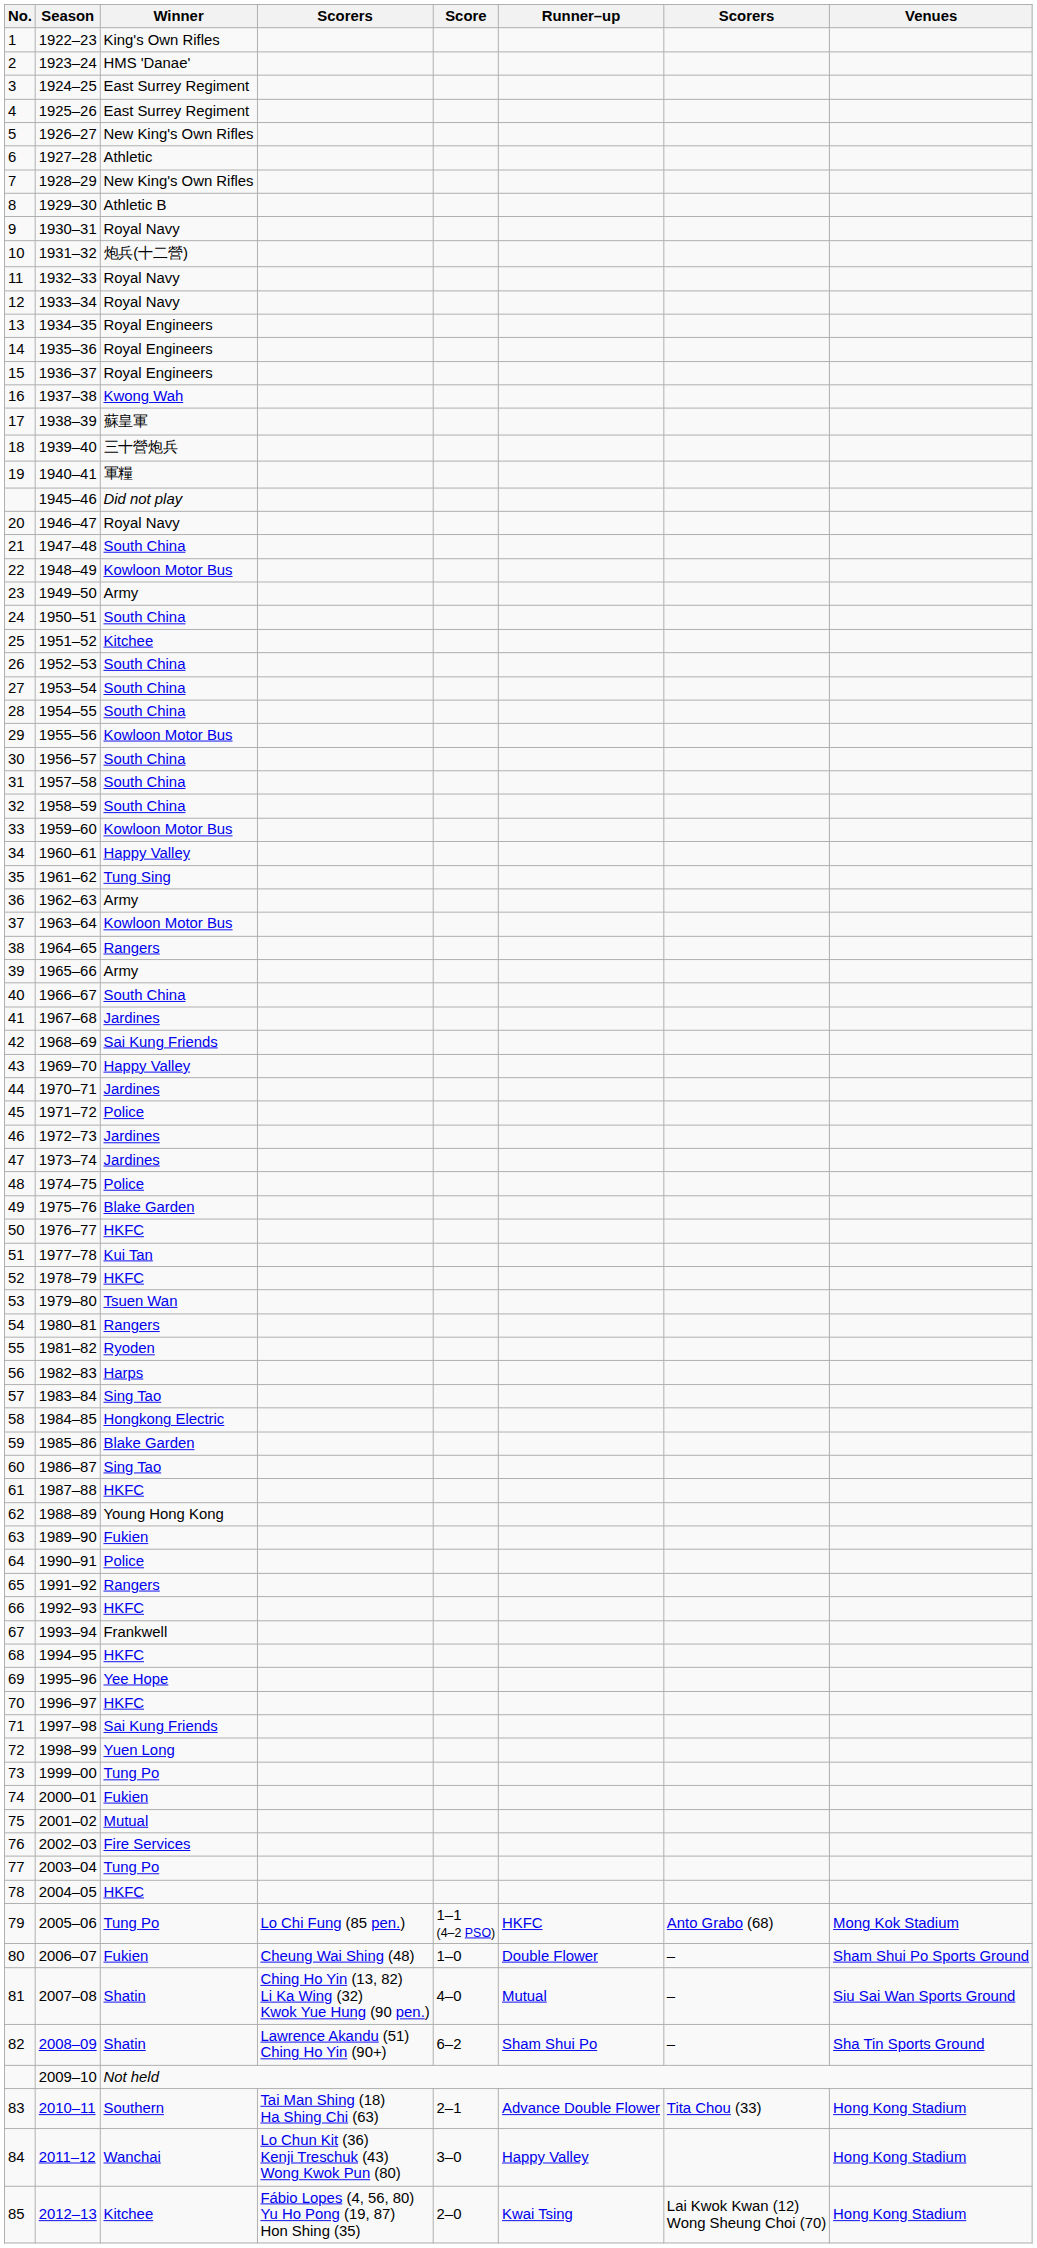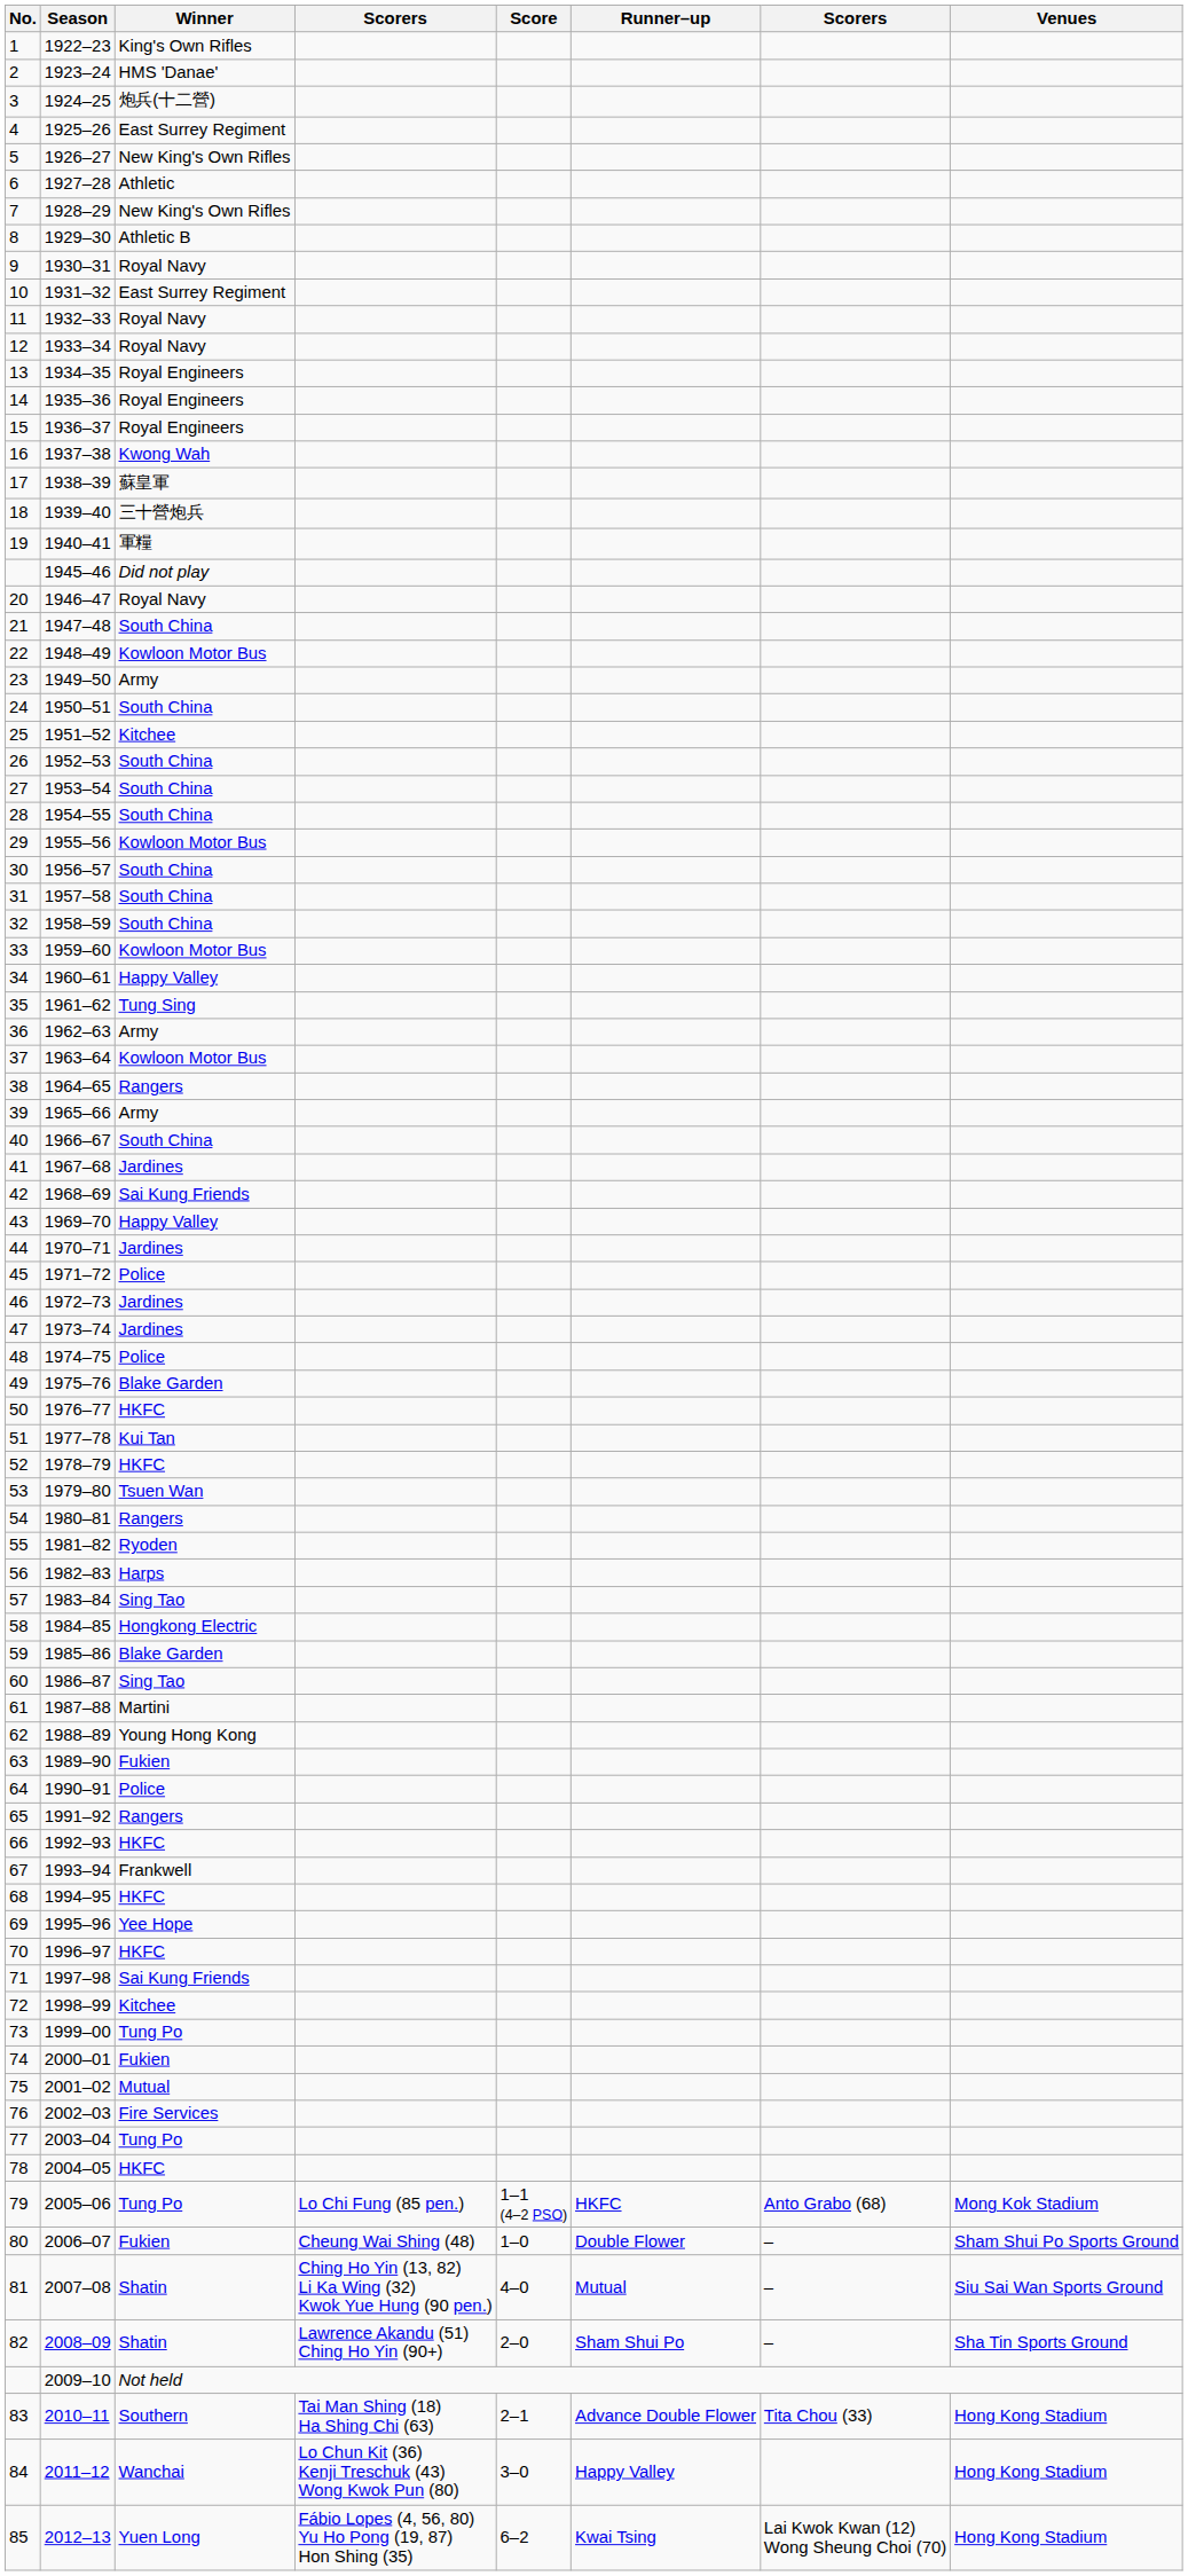 <table class="wikitable">
 <tr>
 <th>No.</th>
 <th>Season</th>
 <th>Winner</th>
 <th>Scorers</th>
 <th>Score</th>
 <th>Runner–up</th>
 <th>Scorers</th>
 <th>Venues</th>
 </tr>
 <tr>
 <td>1</td>
 <td>1922–23</td>
 <td>King's Own Rifles</td>
 <td></td>
 <td></td>
 <td></td>
 <td></td>
 <td></td>
 </tr>
 <tr>
 <td>2</td>
 <td>1923–24</td>
 <td>HMS 'Danae'</td>
 <td></td>
 <td></td>
 <td></td>
 <td></td>
 <td></td>
 </tr>
 <tr>
 <td>3</td>
 <td>1924–25</td>
-<td>East Surrey Regiment</td>
+<td>炮兵(十二營)</td>
 <td></td>
 <td></td>
 <td></td>
 <td></td>
 <td></td>
 </tr>
 <tr>
 <td>4</td>
 <td>1925–26</td>
 <td>East Surrey Regiment</td>
 <td></td>
 <td></td>
 <td></td>
 <td></td>
 <td></td>
 </tr>
 <tr>
 <td>5</td>
 <td>1926–27</td>
 <td>New King's Own Rifles</td>
 <td></td>
 <td></td>
 <td></td>
 <td></td>
 <td></td>
 </tr>
 <tr>
 <td>6</td>
 <td>1927–28</td>
 <td>Athletic</td>
 <td></td>
 <td></td>
 <td></td>
 <td></td>
 <td></td>
 </tr>
 <tr>
 <td>7</td>
 <td>1928–29</td>
 <td>New King's Own Rifles</td>
 <td></td>
 <td></td>
 <td></td>
 <td></td>
 <td></td>
 </tr>
 <tr>
 <td>8</td>
 <td>1929–30</td>
 <td>Athletic B</td>
 <td></td>
 <td></td>
 <td></td>
 <td></td>
 <td></td>
 </tr>
 <tr>
 <td>9</td>
 <td>1930–31</td>
 <td>Royal Navy</td>
 <td></td>
 <td></td>
 <td></td>
 <td></td>
 <td></td>
 </tr>
 <tr>
 <td>10</td>
 <td>1931–32</td>
-<td>炮兵(十二營)</td>
+<td>East Surrey Regiment</td>
 <td></td>
 <td></td>
 <td></td>
 <td></td>
 <td></td>
 </tr>
 <tr>
 <td>11</td>
 <td>1932–33</td>
 <td>Royal Navy</td>
 <td></td>
 <td></td>
 <td></td>
 <td></td>
 <td></td>
 </tr>
 <tr>
 <td>12</td>
 <td>1933–34</td>
 <td>Royal Navy</td>
 <td></td>
 <td></td>
 <td></td>
 <td></td>
 <td></td>
 </tr>
 <tr>
 <td>13</td>
 <td>1934–35</td>
 <td>Royal Engineers</td>
 <td></td>
 <td></td>
 <td></td>
 <td></td>
 <td></td>
 </tr>
 <tr>
 <td>14</td>
 <td>1935–36</td>
 <td>Royal Engineers</td>
 <td></td>
 <td></td>
 <td></td>
 <td></td>
 <td></td>
 </tr>
 <tr>
 <td>15</td>
 <td>1936–37</td>
 <td>Royal Engineers</td>
 <td></td>
 <td></td>
 <td></td>
 <td></td>
 <td></td>
 </tr>
 <tr>
 <td>16</td>
 <td>1937–38</td>
 <td><a href='#'>Kwong Wah</a></td>
 <td></td>
 <td></td>
 <td></td>
 <td></td>
 <td></td>
 </tr>
 <tr>
 <td>17</td>
 <td>1938–39</td>
 <td>蘇皇軍</td>
 <td></td>
 <td></td>
 <td></td>
 <td></td>
 <td></td>
 </tr>
 <tr>
 <td>18</td>
 <td>1939–40</td>
 <td>三十營炮兵</td>
 <td></td>
 <td></td>
 <td></td>
 <td></td>
 <td></td>
 </tr>
 <tr>
 <td>19</td>
 <td>1940–41</td>
 <td>軍糧</td>
 <td></td>
 <td></td>
 <td></td>
 <td></td>
 <td></td>
 </tr>
 <tr>
 <td></td>
 <td>1945–46</td>
 <td><em>Did not play</em></td>
 <td></td>
 <td></td>
 <td></td>
 <td></td>
 <td></td>
 </tr>
 <tr>
 <td>20</td>
 <td>1946–47</td>
 <td>Royal Navy</td>
 <td></td>
 <td></td>
 <td></td>
 <td></td>
 <td></td>
 </tr>
 <tr>
 <td>21</td>
 <td>1947–48</td>
 <td><a href='#'>South China</a></td>
 <td></td>
 <td></td>
 <td></td>
 <td></td>
 <td></td>
 </tr>
 <tr>
 <td>22</td>
 <td>1948–49</td>
 <td><a href='#'>Kowloon Motor Bus</a></td>
 <td></td>
 <td></td>
 <td></td>
 <td></td>
 <td></td>
 </tr>
 <tr>
 <td>23</td>
 <td>1949–50</td>
 <td>Army</td>
 <td></td>
 <td></td>
 <td></td>
 <td></td>
 <td></td>
 </tr>
 <tr>
 <td>24</td>
 <td>1950–51</td>
 <td><a href='#'>South China</a></td>
 <td></td>
 <td></td>
 <td></td>
 <td></td>
 <td></td>
 </tr>
 <tr>
 <td>25</td>
 <td>1951–52</td>
 <td><a href='#'>Kitchee</a></td>
 <td></td>
 <td></td>
 <td></td>
 <td></td>
 <td></td>
 </tr>
 <tr>
 <td>26</td>
 <td>1952–53</td>
 <td><a href='#'>South China</a></td>
 <td></td>
 <td></td>
 <td></td>
 <td></td>
 <td></td>
 </tr>
 <tr>
 <td>27</td>
 <td>1953–54</td>
 <td><a href='#'>South China</a></td>
 <td></td>
 <td></td>
 <td></td>
 <td></td>
 <td></td>
 </tr>
 <tr>
 <td>28</td>
 <td>1954–55</td>
 <td><a href='#'>South China</a></td>
 <td></td>
 <td></td>
 <td></td>
 <td></td>
 <td></td>
 </tr>
 <tr>
 <td>29</td>
 <td>1955–56</td>
 <td><a href='#'>Kowloon Motor Bus</a></td>
 <td></td>
 <td></td>
 <td></td>
 <td></td>
 <td></td>
 </tr>
 <tr>
 <td>30</td>
 <td>1956–57</td>
 <td><a href='#'>South China</a></td>
 <td></td>
 <td></td>
 <td></td>
 <td></td>
 <td></td>
 </tr>
 <tr>
 <td>31</td>
 <td>1957–58</td>
 <td><a href='#'>South China</a></td>
 <td></td>
 <td></td>
 <td></td>
 <td></td>
 <td></td>
 </tr>
 <tr>
 <td>32</td>
 <td>1958–59</td>
 <td><a href='#'>South China</a></td>
 <td></td>
 <td></td>
 <td></td>
 <td></td>
 <td></td>
 </tr>
 <tr>
 <td>33</td>
 <td>1959–60</td>
 <td><a href='#'>Kowloon Motor Bus</a></td>
 <td></td>
 <td></td>
 <td></td>
 <td></td>
 <td></td>
 </tr>
 <tr>
 <td>34</td>
 <td>1960–61</td>
 <td><a href='#'>Happy Valley</a></td>
 <td></td>
 <td></td>
 <td></td>
 <td></td>
 <td></td>
 </tr>
 <tr>
 <td>35</td>
 <td>1961–62</td>
 <td><a href='#'>Tung Sing</a></td>
 <td></td>
 <td></td>
 <td></td>
 <td></td>
 <td></td>
 </tr>
 <tr>
 <td>36</td>
 <td>1962–63</td>
 <td>Army</td>
 <td></td>
 <td></td>
 <td></td>
 <td></td>
 <td></td>
 </tr>
 <tr>
 <td>37</td>
 <td>1963–64</td>
 <td><a href='#'>Kowloon Motor Bus</a></td>
 <td></td>
 <td></td>
 <td></td>
 <td></td>
 <td></td>
 </tr>
 <tr>
 <td>38</td>
 <td>1964–65</td>
 <td><a href='#'>Rangers</a></td>
 <td></td>
 <td></td>
 <td></td>
 <td></td>
 <td></td>
 </tr>
 <tr>
 <td>39</td>
 <td>1965–66</td>
 <td>Army</td>
 <td></td>
 <td></td>
 <td></td>
 <td></td>
 <td></td>
 </tr>
 <tr>
 <td>40</td>
 <td>1966–67</td>
 <td><a href='#'>South China</a></td>
 <td></td>
 <td></td>
 <td></td>
 <td></td>
 <td></td>
 </tr>
 <tr>
 <td>41</td>
 <td>1967–68</td>
 <td><a href='#'>Jardines</a></td>
 <td></td>
 <td></td>
 <td></td>
 <td></td>
 <td></td>
 </tr>
 <tr>
 <td>42</td>
 <td>1968–69</td>
 <td><a href='#'>Sai Kung Friends</a></td>
 <td></td>
 <td></td>
 <td></td>
 <td></td>
 <td></td>
 </tr>
 <tr>
 <td>43</td>
 <td>1969–70</td>
 <td><a href='#'>Happy Valley</a></td>
 <td></td>
 <td></td>
 <td></td>
 <td></td>
 <td></td>
 </tr>
 <tr>
 <td>44</td>
 <td>1970–71</td>
 <td><a href='#'>Jardines</a></td>
 <td></td>
 <td></td>
 <td></td>
 <td></td>
 <td></td>
 </tr>
 <tr>
 <td>45</td>
 <td>1971–72</td>
 <td><a href='#'>Police</a></td>
 <td></td>
 <td></td>
 <td></td>
 <td></td>
 <td></td>
 </tr>
 <tr>
 <td>46</td>
 <td>1972–73</td>
 <td><a href='#'>Jardines</a></td>
 <td></td>
 <td></td>
 <td></td>
 <td></td>
 <td></td>
 </tr>
 <tr>
 <td>47</td>
 <td>1973–74</td>
 <td><a href='#'>Jardines</a></td>
 <td></td>
 <td></td>
 <td></td>
 <td></td>
 <td></td>
 </tr>
 <tr>
 <td>48</td>
 <td>1974–75</td>
 <td><a href='#'>Police</a></td>
 <td></td>
 <td></td>
 <td></td>
 <td></td>
 <td></td>
 </tr>
 <tr>
 <td>49</td>
 <td>1975–76</td>
 <td><a href='#'>Blake Garden</a></td>
 <td></td>
 <td></td>
 <td></td>
 <td></td>
 <td></td>
 </tr>
 <tr>
 <td>50</td>
 <td>1976–77</td>
 <td><a href='#'>HKFC</a></td>
 <td></td>
 <td></td>
 <td></td>
 <td></td>
 <td></td>
 </tr>
 <tr>
 <td>51</td>
 <td>1977–78</td>
 <td><a href='#'>Kui Tan</a></td>
 <td></td>
 <td></td>
 <td></td>
 <td></td>
 <td></td>
 </tr>
 <tr>
 <td>52</td>
 <td>1978–79</td>
 <td><a href='#'>HKFC</a></td>
 <td></td>
 <td></td>
 <td></td>
 <td></td>
 <td></td>
 </tr>
 <tr>
 <td>53</td>
 <td>1979–80</td>
 <td><a href='#'>Tsuen Wan</a></td>
 <td></td>
 <td></td>
 <td></td>
 <td></td>
 <td></td>
 </tr>
 <tr>
 <td>54</td>
 <td>1980–81</td>
 <td><a href='#'>Rangers</a></td>
 <td></td>
 <td></td>
 <td></td>
 <td></td>
 <td></td>
 </tr>
 <tr>
 <td>55</td>
 <td>1981–82</td>
 <td><a href='#'>Ryoden</a></td>
 <td></td>
 <td></td>
 <td></td>
 <td></td>
 <td></td>
 </tr>
 <tr>
 <td>56</td>
 <td>1982–83</td>
 <td><a href='#'>Harps</a></td>
 <td></td>
 <td></td>
 <td></td>
 <td></td>
 <td></td>
 </tr>
 <tr>
 <td>57</td>
 <td>1983–84</td>
 <td><a href='#'>Sing Tao</a></td>
 <td></td>
 <td></td>
 <td></td>
 <td></td>
 <td></td>
 </tr>
 <tr>
 <td>58</td>
 <td>1984–85</td>
 <td><a href='#'>Hongkong Electric</a></td>
 <td></td>
 <td></td>
 <td></td>
 <td></td>
 <td></td>
 </tr>
 <tr>
 <td>59</td>
 <td>1985–86</td>
 <td><a href='#'>Blake Garden</a></td>
 <td></td>
 <td></td>
 <td></td>
 <td></td>
 <td></td>
 </tr>
 <tr>
 <td>60</td>
 <td>1986–87</td>
 <td><a href='#'>Sing Tao</a></td>
 <td></td>
 <td></td>
 <td></td>
 <td></td>
 <td></td>
 </tr>
 <tr>
 <td>61</td>
 <td>1987–88</td>
-<td><a href='#'>HKFC</a></td>
+<td>Martini</td>
 <td></td>
 <td></td>
 <td></td>
 <td></td>
 <td></td>
 </tr>
 <tr>
 <td>62</td>
 <td>1988–89</td>
 <td>Young Hong Kong</td>
 <td></td>
 <td></td>
 <td></td>
 <td></td>
 <td></td>
 </tr>
 <tr>
 <td>63</td>
 <td>1989–90</td>
 <td><a href='#'>Fukien</a></td>
 <td></td>
 <td></td>
 <td></td>
 <td></td>
 <td></td>
 </tr>
 <tr>
 <td>64</td>
 <td>1990–91</td>
 <td><a href='#'>Police</a></td>
 <td></td>
 <td></td>
 <td></td>
 <td></td>
 <td></td>
 </tr>
 <tr>
 <td>65</td>
 <td>1991–92</td>
 <td><a href='#'>Rangers</a></td>
 <td></td>
 <td></td>
 <td></td>
 <td></td>
 <td></td>
 </tr>
 <tr>
 <td>66</td>
 <td>1992–93</td>
 <td><a href='#'>HKFC</a></td>
 <td></td>
 <td></td>
 <td></td>
 <td></td>
 <td></td>
 </tr>
 <tr>
 <td>67</td>
 <td>1993–94</td>
 <td>Frankwell</td>
 <td></td>
 <td></td>
 <td></td>
 <td></td>
 <td></td>
 </tr>
 <tr>
 <td>68</td>
 <td>1994–95</td>
 <td><a href='#'>HKFC</a></td>
 <td></td>
 <td></td>
 <td></td>
 <td></td>
 <td></td>
 </tr>
 <tr>
 <td>69</td>
 <td>1995–96</td>
 <td><a href='#'>Yee Hope</a></td>
 <td></td>
 <td></td>
 <td></td>
 <td></td>
 <td></td>
 </tr>
 <tr>
 <td>70</td>
 <td>1996–97</td>
 <td><a href='#'>HKFC</a></td>
 <td></td>
 <td></td>
 <td></td>
 <td></td>
 <td></td>
 </tr>
 <tr>
 <td>71</td>
 <td>1997–98</td>
 <td><a href='#'>Sai Kung Friends</a></td>
 <td></td>
 <td></td>
 <td></td>
 <td></td>
 <td></td>
 </tr>
 <tr>
 <td>72</td>
 <td>1998–99</td>
-<td><a href='#'>Yuen Long</a></td>
+<td><a href='#'>Kitchee</a></td>
 <td></td>
 <td></td>
 <td></td>
 <td></td>
 <td></td>
 </tr>
 <tr>
 <td>73</td>
 <td>1999–00</td>
 <td><a href='#'>Tung Po</a></td>
 <td></td>
 <td></td>
 <td></td>
 <td></td>
 <td></td>
 </tr>
 <tr>
 <td>74</td>
 <td>2000–01</td>
 <td><a href='#'>Fukien</a></td>
 <td></td>
 <td></td>
 <td></td>
 <td></td>
 <td></td>
 </tr>
 <tr>
 <td>75</td>
 <td>2001–02</td>
 <td><a href='#'>Mutual</a></td>
 <td></td>
 <td></td>
 <td></td>
 <td></td>
 <td></td>
 </tr>
 <tr>
 <td>76</td>
 <td>2002–03</td>
 <td><a href='#'>Fire Services</a></td>
 <td></td>
 <td></td>
 <td></td>
 <td></td>
 <td></td>
 </tr>
 <tr>
 <td>77</td>
 <td>2003–04</td>
 <td><a href='#'>Tung Po</a></td>
 <td></td>
 <td></td>
 <td></td>
 <td></td>
 <td></td>
 </tr>
 <tr>
 <td>78</td>
 <td>2004–05</td>
 <td><a href='#'>HKFC</a></td>
 <td></td>
 <td></td>
 <td></td>
 <td></td>
 <td></td>
 </tr>
 <tr>
 <td>79</td>
 <td>2005–06</td>
 <td><a href='#'>Tung Po</a></td>
 <td><a href='#'>Lo Chi Fung</a> (85 <a href='#'>pen.</a>)</td>
 <td>1–1<br><small>(4–2 <a href='#'>PSO</a>)</small></td>
 <td><a href='#'>HKFC</a></td>
 <td><a href='#'>Anto Grabo</a> (68)</td>
 <td><a href='#'>Mong Kok Stadium</a></td>
 </tr>
 <tr>
 <td>80</td>
 <td>2006–07</td>
 <td><a href='#'>Fukien</a></td>
 <td><a href='#'>Cheung Wai Shing</a> (48)</td>
 <td>1–0</td>
 <td><a href='#'>Double Flower</a></td>
 <td>–</td>
 <td><a href='#'>Sham Shui Po Sports Ground</a></td>
 </tr>
 <tr>
 <td>81</td>
 <td>2007–08</td>
 <td><a href='#'>Shatin</a></td>
 <td><a href='#'>Ching Ho Yin</a> (13, 82)<br><a href='#'>Li Ka Wing</a> (32)<br><a href='#'>Kwok Yue Hung</a> (90 <a href='#'>pen.</a>)</td>
 <td>4–0</td>
 <td><a href='#'>Mutual</a></td>
 <td>–</td>
 <td><a href='#'>Siu Sai Wan Sports Ground</a></td>
 </tr>
 <tr>
 <td>82</td>
 <td><a href='#'>2008–09</a></td>
 <td><a href='#'>Shatin</a></td>
 <td><a href='#'>Lawrence Akandu</a> (51)<br><a href='#'>Ching Ho Yin</a> (90+)</td>
-<td>6–2</td>
+<td>2–0</td>
 <td><a href='#'>Sham Shui Po</a></td>
 <td>–</td>
 <td><a href='#'>Sha Tin Sports Ground</a></td>
 </tr>
 <tr>
 <td></td>
 <td>2009–10</td>
 <td colspan=6><em>Not held</em></td>
 </tr>
 <tr>
 <td>83</td>
 <td><a href='#'>2010–11</a></td>
 <td><a href='#'>Southern</a></td>
 <td><a href='#'>Tai Man Shing</a> (18)<br><a href='#'>Ha Shing Chi</a> (63)</td>
 <td>2–1</td>
 <td><a href='#'>Advance Double Flower</a></td>
 <td><a href='#'>Tita Chou</a> (33)</td>
 <td><a href='#'>Hong Kong Stadium</a></td>
 </tr>
 <tr>
 <td>84</td>
 <td><a href='#'>2011–12</a></td>
 <td><a href='#'>Wanchai</a></td>
 <td><a href='#'>Lo Chun Kit</a> (36)<br><a href='#'>Kenji Treschuk</a> (43)<br><a href='#'>Wong Kwok Pun</a> (80)</td>
 <td>3–0</td>
 <td><a href='#'>Happy Valley</a></td>
 <td></td>
 <td><a href='#'>Hong Kong Stadium</a></td>
 </tr>
 <tr>
 <td>85</td>
 <td><a href='#'>2012–13</a></td>
-<td><a href='#'>Kitchee</a></td>
+<td><a href='#'>Yuen Long</a></td>
 <td><a href='#'>Fábio Lopes</a> (4, 56, 80) <br> <a href='#'>Yu Ho Pong</a> (19, 87) <br> Hon Shing (35)</td>
-<td>2–0</td>
+<td>6–2</td>
 <td><a href='#'>Kwai Tsing</a></td>
 <td>Lai Kwok Kwan (12) <br> Wong Sheung Choi (70)</td>
 <td><a href='#'>Hong Kong Stadium</a></td>
 </tr>
 </table>
